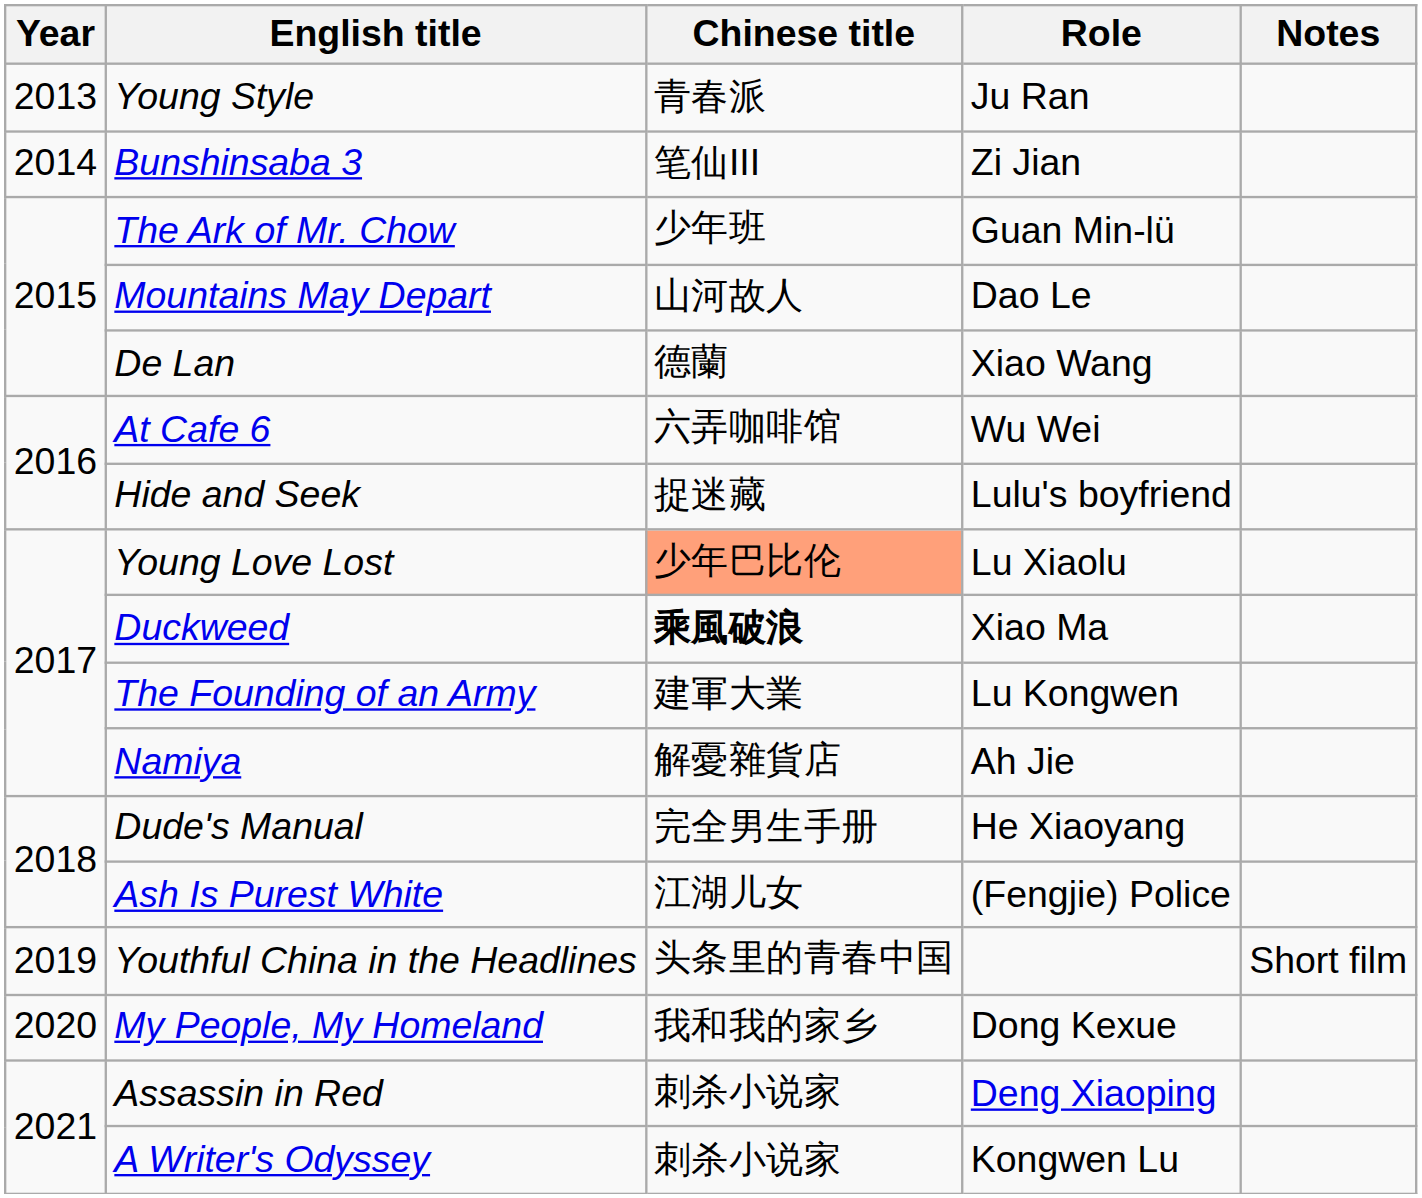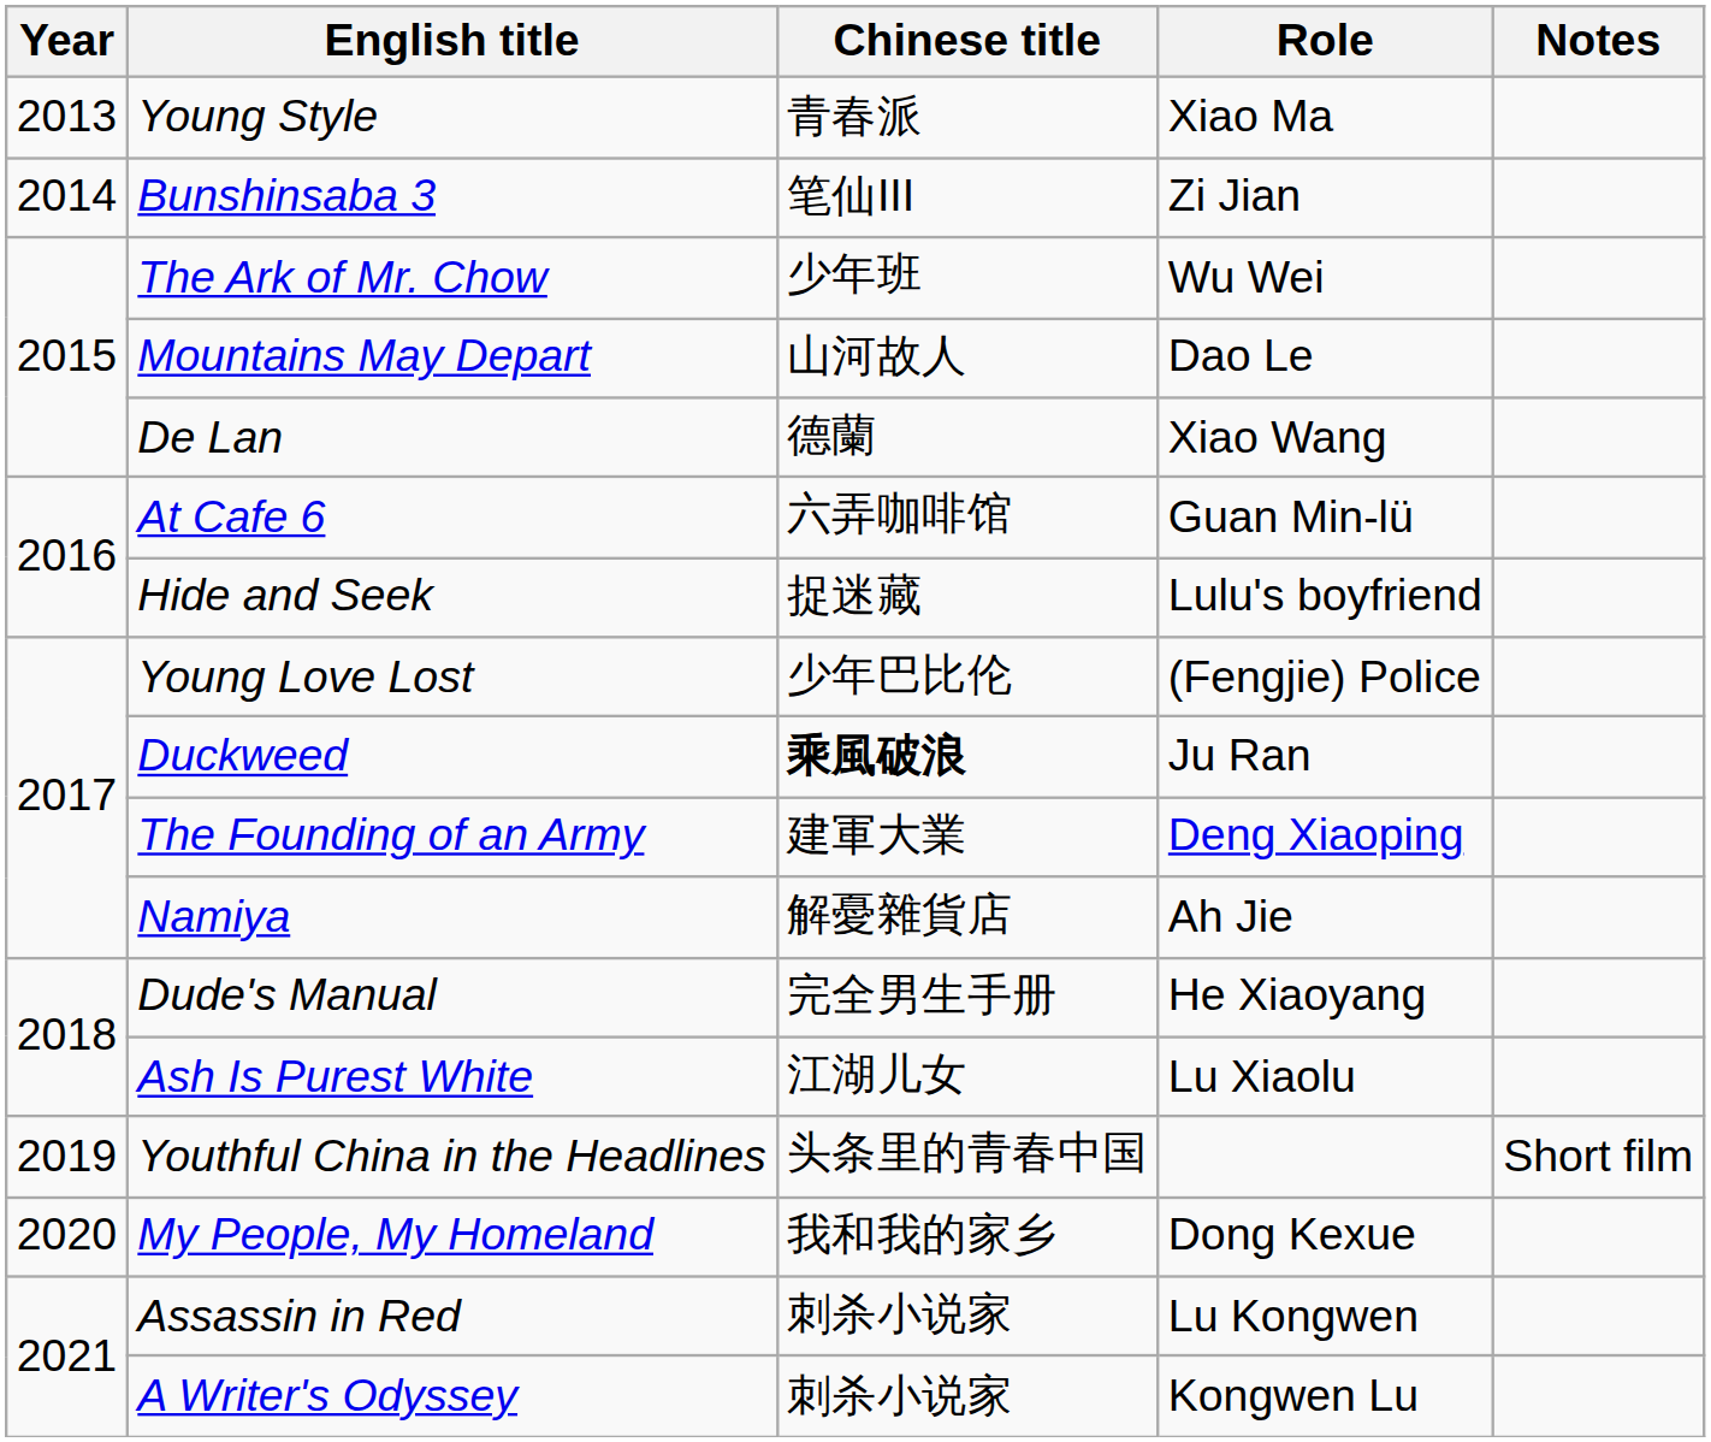 <table class="wikitable sortable">
 <tr>
 <th>Year</th>
 <th>English title</th>
 <th>Chinese title</th>
 <th>Role</th>
 <th>Notes</th>
 </tr>
 <tr>
 <td>2013</td>
 <td><em>Young Style</em></td>
 <td>青春派</td>
-<td>Ju Ran</td>
+<td>Xiao Ma</td>
 <td></td>
 </tr>
 <tr>
 <td>2014</td>
 <td><em><a href='#'>Bunshinsaba 3</a></em></td>
 <td>笔仙III</td>
 <td>Zi Jian</td>
 <td></td>
 </tr>
 <tr>
 <td rowspan=3>2015</td>
 <td><em><a href='#'>The Ark of Mr. Chow</a></em></td>
 <td>少年班</td>
-<td>Guan Min-lü</td>
+<td>Wu Wei</td>
 <td></td>
 </tr>
 <tr>
 <td><em><a href='#'>Mountains May Depart</a></em></td>
 <td>山河故人</td>
 <td>Dao Le</td>
 <td></td>
 </tr>
 <tr>
 <td><em>De Lan</em></td>
 <td>德蘭</td>
 <td>Xiao Wang</td>
 <td></td>
 </tr>
 <tr>
 <td rowspan=2>2016</td>
 <td><em><a href='#'>At Cafe 6</a></em></td>
 <td>六弄咖啡馆</td>
-<td>Wu Wei</td>
+<td>Guan Min-lü</td>
 <td></td>
 </tr>
 <tr>
 <td><em>Hide and Seek</em></td>
 <td>捉迷藏</td>
 <td>Lulu's boyfriend</td>
 <td></td>
 </tr>
 <tr>
 <td rowspan=4>2017</td>
 <td><em>Young Love Lost</em></td>
-<td style="background: lightsalmon;">少年巴比伦</td>
-<td>Lu Xiaolu</td>
+<td>少年巴比伦</td>
+<td>(Fengjie) Police</td>
 <td></td>
 </tr>
 <tr>
 <td><em><a href='#'>Duckweed</a></em></td>
 <td><strong>乘風破浪</strong></td>
-<td>Xiao Ma</td>
+<td>Ju Ran</td>
 <td></td>
 </tr>
 <tr>
 <td><em><a href='#'>The Founding of an Army</a></em></td>
 <td>建軍大業</td>
-<td>Lu Kongwen</td>
+<td><a href='#'>Deng Xiaoping</a></td>
 <td></td>
 </tr>
 <tr>
 <td><em><a href='#'>Namiya</a></em></td>
 <td>解憂雜貨店</td>
 <td>Ah Jie</td>
 <td></td>
 </tr>
 <tr>
 <td rowspan=2>2018</td>
 <td><em>Dude's Manual</em></td>
 <td>完全男生手册</td>
 <td>He Xiaoyang</td>
 <td></td>
 </tr>
 <tr>
 <td><em><a href='#'>Ash Is Purest White</a></em></td>
 <td>江湖儿女</td>
-<td>(Fengjie) Police</td>
+<td>Lu Xiaolu</td>
 <td></td>
 </tr>
 <tr>
 <td>2019</td>
 <td><em>Youthful China in the Headlines</em></td>
 <td>头条里的青春中国</td>
 <td></td>
 <td>Short film</td>
 </tr>
 <tr>
 <td>2020</td>
 <td><em><a href='#'>My People, My Homeland</a></em></td>
 <td>我和我的家乡</td>
 <td>Dong Kexue</td>
 <td></td>
 </tr>
 <tr>
 <td rowspan=2>2021</td>
 <td><em>Assassin in Red</em></td>
 <td>刺杀小说家</td>
-<td><a href='#'>Deng Xiaoping</a></td>
+<td>Lu Kongwen</td>
 <td></td>
 </tr>
 <tr>
 <td><em><a href='#'>A Writer's Odyssey</a></em></td>
 <td>刺杀小说家</td>
 <td>Kongwen Lu</td>
 <td></td>
 </tr>
 </table>
